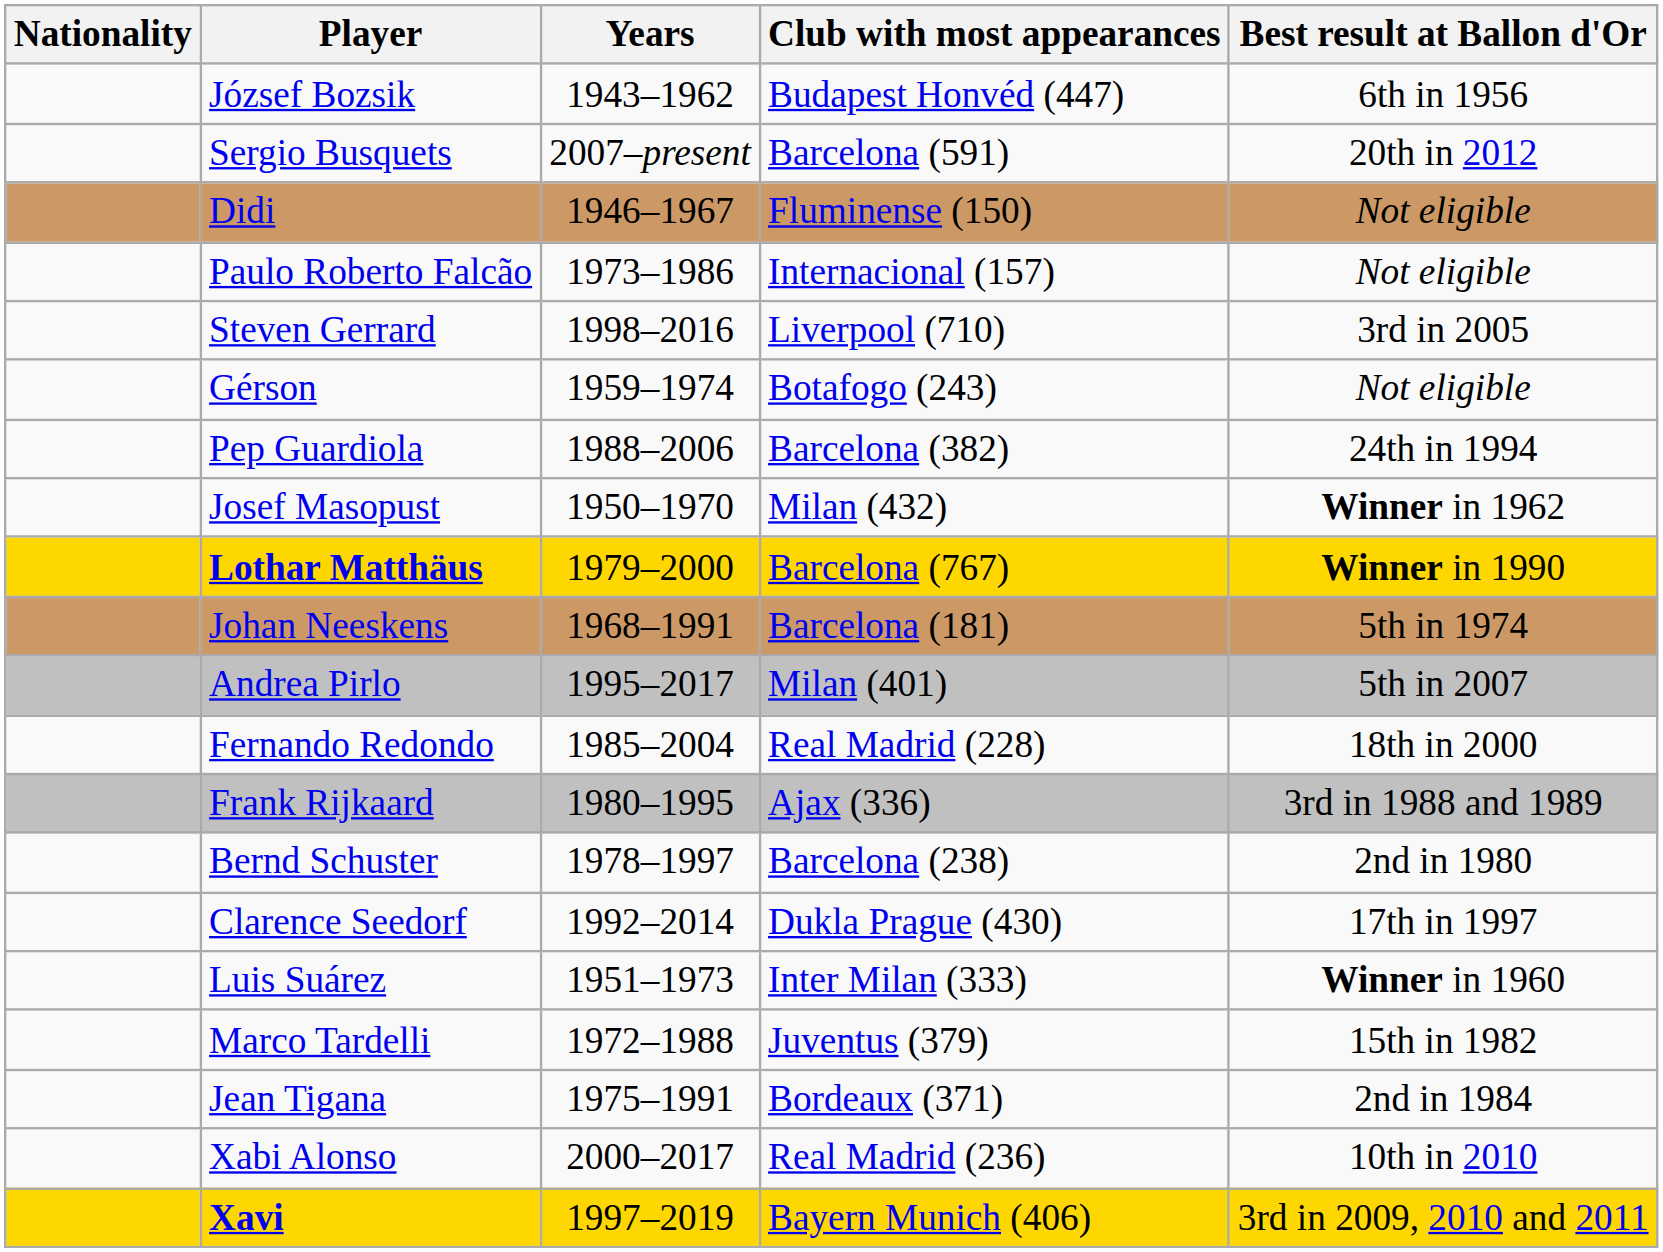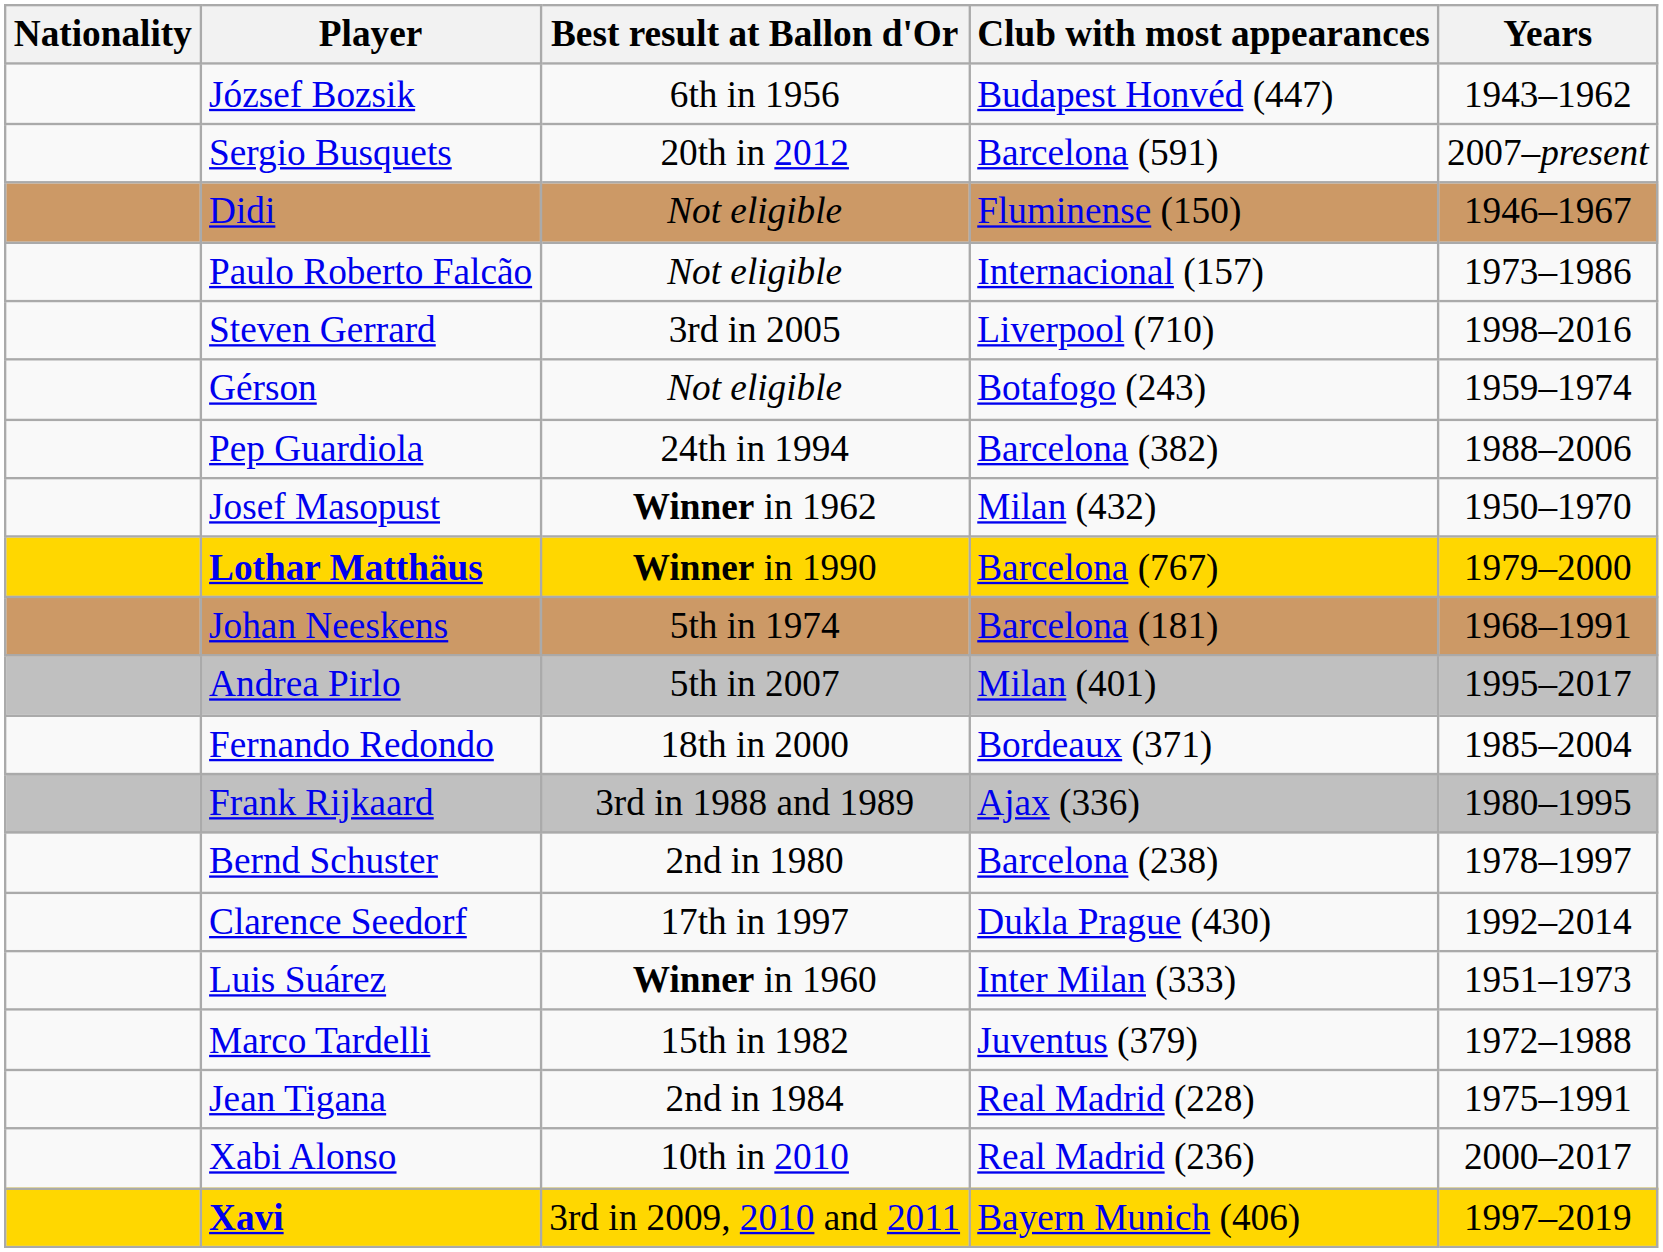 <table class="wikitable">
 <tr>
 <th>Nationality</th>
 <th>Player</th>
+<th>Best result at Ballon d'Or</th>
+<th>Club with most appearances</th>
 <th>Years</th>
-<th>Club with most appearances</th>
-<th>Best result at Ballon d'Or</th>
 </tr>
 <tr>
 <td align="center"></td>
 <td><a href='#'>József Bozsik</a></td>
+<td align="center">6th in 1956</td>
+<td align="left"> <a href='#'>Budapest Honvéd</a> (447)</td>
 <td align="center">1943–1962</td>
-<td align="left"> <a href='#'>Budapest Honvéd</a> (447)</td>
-<td align="center">6th in 1956</td>
 </tr>
 <tr>
 <td align="center"></td>
 <td><a href='#'>Sergio Busquets</a></td>
+<td align="center">20th in <a href='#'>2012</a></td>
+<td align="left"> <a href='#'>Barcelona</a> (591)</td>
 <td align="center">2007–<em>present</em></td>
-<td align="left"> <a href='#'>Barcelona</a> (591)</td>
-<td align="center">20th in <a href='#'>2012</a></td>
 </tr>
 <tr>
 <td align="center" style="background-color: #cc9966"></td>
 <td scope=col style="background-color: #cc9966"><a href='#'>Didi</a></td>
+<td align="center" style="background-color: #cc9966"><em>Not eligible</em></td>
+<td align="left" style="background-color: #cc9966"> <a href='#'>Fluminense</a> (150)</td>
 <td align="center" style="background-color: #cc9966">1946–1967</td>
-<td align="left" style="background-color: #cc9966"> <a href='#'>Fluminense</a> (150)</td>
-<td align="center" style="background-color: #cc9966"><em>Not eligible</em></td>
 </tr>
 <tr>
 <td align="center"></td>
 <td><a href='#'>Paulo Roberto Falcão</a></td>
+<td align="center"><em>Not eligible</em></td>
+<td align="left"> <a href='#'>Internacional</a> (157)</td>
 <td align="center">1973–1986</td>
-<td align="left"> <a href='#'>Internacional</a> (157)</td>
-<td align="center"><em>Not eligible</em></td>
 </tr>
 <tr>
 <td align="center"></td>
 <td><a href='#'>Steven Gerrard</a></td>
+<td align="center">3rd in 2005</td>
+<td align="left"> <a href='#'>Liverpool</a> (710)</td>
 <td align="center">1998–2016</td>
-<td align="left"> <a href='#'>Liverpool</a> (710)</td>
-<td align="center">3rd in 2005</td>
 </tr>
 <tr>
 <td align="center"></td>
 <td><a href='#'>Gérson</a></td>
+<td align="center"><em>Not eligible</em></td>
+<td align="left"> <a href='#'>Botafogo</a> (243)</td>
 <td align="center">1959–1974</td>
-<td align="left"> <a href='#'>Botafogo</a> (243)</td>
-<td align="center"><em>Not eligible</em></td>
 </tr>
 <tr>
 <td align="center"></td>
 <td><a href='#'>Pep Guardiola</a></td>
+<td align="center">24th in 1994</td>
+<td align="left"> <a href='#'>Barcelona</a> (382)</td>
 <td align="center">1988–2006</td>
-<td align="left"> <a href='#'>Barcelona</a> (382)</td>
-<td align="center">24th in 1994</td>
 </tr>
 <tr>
 <td align="center"></td>
 <td><a href='#'>Josef Masopust</a></td>
+<td align="center"><strong>Winner</strong> in 1962</td>
+<td align="left"> <a href='#'>Milan</a> (432)</td>
 <td align="center">1950–1970</td>
-<td align="left"> <a href='#'>Milan</a> (432)</td>
-<td align="center"><strong>Winner</strong> in 1962</td>
 </tr>
 <tr>
 <td align="center" style="background-color: gold"></td>
 <td style="background-color: gold"><strong><a href='#'>Lothar Matthäus</a></strong></td>
+<td align="center" style="background-color: gold"><strong>Winner</strong> in 1990</td>
+<td align="left" style="background-color: gold"> <a href='#'>Barcelona</a> (767)</td>
 <td align="center" style="background-color: gold">1979–2000</td>
-<td align="left" style="background-color: gold"> <a href='#'>Barcelona</a> (767)</td>
-<td align="center" style="background-color: gold"><strong>Winner</strong> in 1990</td>
 </tr>
 <tr>
 <td align="center" style="background-color: #cc9966"></td>
 <td scope=col style="background-color: #cc9966"><a href='#'>Johan Neeskens</a></td>
+<td align="center" style="background-color: #cc9966">5th in 1974</td>
+<td align="left" style="background-color: #cc9966"> <a href='#'>Barcelona</a> (181)</td>
 <td align="center" style="background-color: #cc9966">1968–1991</td>
-<td align="left" style="background-color: #cc9966"> <a href='#'>Barcelona</a> (181)</td>
-<td align="center" style="background-color: #cc9966">5th in 1974</td>
 </tr>
 <tr>
 <td align="center" style="background-color: silver"></td>
 <td scope=col style="background-color: silver"><a href='#'>Andrea Pirlo</a></td>
+<td align="center" style="background-color: silver">5th in 2007</td>
+<td align="left" style="background-color: silver"> <a href='#'>Milan</a> (401)</td>
 <td align="center" style="background-color: silver">1995–2017</td>
-<td align="left" style="background-color: silver"> <a href='#'>Milan</a> (401)</td>
-<td align="center" style="background-color: silver">5th in 2007</td>
 </tr>
 <tr>
 <td align="center"></td>
 <td><a href='#'>Fernando Redondo</a></td>
+<td align="center">18th in 2000</td>
+<td align="left"> <a href='#'>Bordeaux</a> (371)</td>
 <td align="center">1985–2004</td>
-<td align="left"> <a href='#'>Real Madrid</a> (228)</td>
-<td align="center">18th in 2000</td>
 </tr>
 <tr>
 <td align="center" style="background-color: silver"></td>
 <td scope=col style="background-color: silver"><a href='#'>Frank Rijkaard</a></td>
+<td align="center" style="background-color: silver">3rd in 1988 and 1989</td>
+<td align="left" style="background-color: silver"> <a href='#'>Ajax</a> (336)</td>
 <td align="center" style="background-color: silver">1980–1995</td>
-<td align="left" style="background-color: silver"> <a href='#'>Ajax</a> (336)</td>
-<td align="center" style="background-color: silver">3rd in 1988 and 1989</td>
 </tr>
 <tr>
 <td align="center"></td>
 <td><a href='#'>Bernd Schuster</a></td>
+<td align="center">2nd in 1980</td>
+<td align="left"> <a href='#'>Barcelona</a> (238)</td>
 <td align="center">1978–1997</td>
-<td align="left"> <a href='#'>Barcelona</a> (238)</td>
-<td align="center">2nd in 1980</td>
 </tr>
 <tr>
 <td align="center"></td>
 <td><a href='#'>Clarence Seedorf</a></td>
+<td align="center">17th in 1997</td>
+<td align="left"> <a href='#'>Dukla Prague</a> (430)</td>
 <td align="center">1992–2014</td>
-<td align="left"> <a href='#'>Dukla Prague</a> (430)</td>
-<td align="center">17th in 1997</td>
 </tr>
 <tr>
 <td align="center"></td>
 <td><a href='#'>Luis Suárez</a></td>
+<td align="center"><strong>Winner</strong> in 1960</td>
+<td align="left"> <a href='#'>Inter Milan</a> (333)</td>
 <td align="center">1951–1973</td>
-<td align="left"> <a href='#'>Inter Milan</a> (333)</td>
-<td align="center"><strong>Winner</strong> in 1960</td>
 </tr>
 <tr>
 <td align="center"></td>
 <td><a href='#'>Marco Tardelli</a></td>
+<td align="center">15th in 1982</td>
+<td align="left"> <a href='#'>Juventus</a> (379)</td>
 <td align="center">1972–1988</td>
-<td align="left"> <a href='#'>Juventus</a> (379)</td>
-<td align="center">15th in 1982</td>
 </tr>
 <tr>
 <td align="center"></td>
 <td><a href='#'>Jean Tigana</a></td>
+<td align="center">2nd in 1984</td>
+<td align="left"> <a href='#'>Real Madrid</a> (228)</td>
 <td align="center">1975–1991</td>
-<td align="left"> <a href='#'>Bordeaux</a> (371)</td>
-<td align="center">2nd in 1984</td>
 </tr>
 <tr>
 <td align="center"></td>
 <td><a href='#'>Xabi Alonso</a></td>
+<td align="center">10th in <a href='#'>2010</a></td>
+<td align="left"> <a href='#'>Real Madrid</a> (236)</td>
 <td align="center">2000–2017</td>
-<td align="left"> <a href='#'>Real Madrid</a> (236)</td>
-<td align="center">10th in <a href='#'>2010</a></td>
 </tr>
 <tr>
 <td align="center" style="background-color: gold"></td>
 <td style="background-color: gold"><strong><a href='#'>Xavi</a></strong></td>
+<td align="center" style="background-color: gold">3rd in 2009, <a href='#'>2010</a> and <a href='#'>2011</a></td>
+<td align="left" style="background-color: gold"> <a href='#'>Bayern Munich</a> (406)</td>
 <td align="center" style="background-color: gold">1997–2019</td>
-<td align="left" style="background-color: gold"> <a href='#'>Bayern Munich</a> (406)</td>
-<td align="center" style="background-color: gold">3rd in 2009, <a href='#'>2010</a> and <a href='#'>2011</a></td>
 </tr>
 </table>
